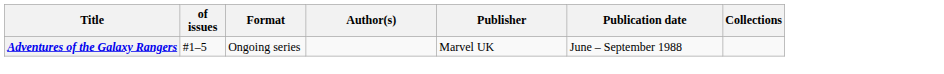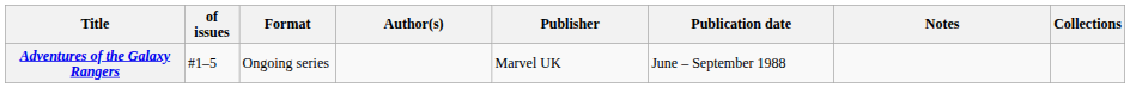 <table class="wikitable">
 <tr>
 <th>Title</th>
 <th style="width:40pt"> of issues</th>
 <th style="width:75pt">Format</th>
 <th style="width:125pt">Author(s)</th>
 <th style="width:125pt">Publisher</th>
 <th style="width:150pt">Publication date</th>
+<th style="width:175pt">Notes</th>
 <th>Collections</th>
 </tr>
 <tr>
 <th><em><a href='#'>Adventures of the Galaxy Rangers</a></em></th>
 <td>#1–5</td>
 <td>Ongoing series</td>
 <td></td>
 <td>Marvel UK</td>
 <td>June – September 1988</td>
 <td></td>
+<td></td>
 </tr>
 </table>
